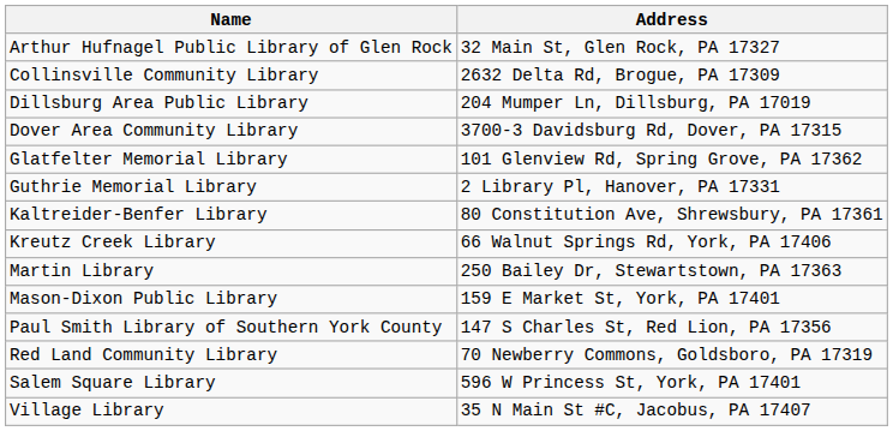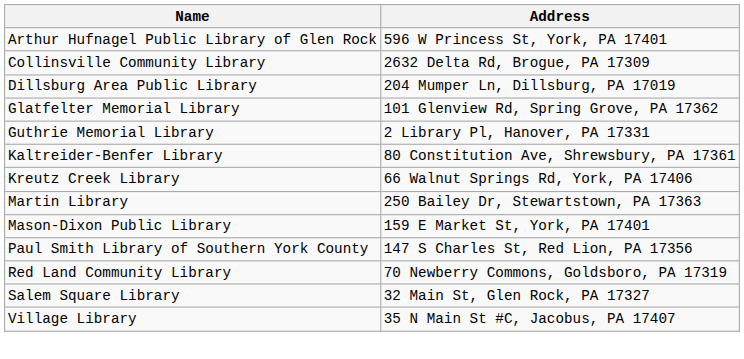 <table class="wikitable">
 <tr>
 <th>Name</th>
 <th>Address</th>
 </tr>
 <tr>
 <td>Arthur Hufnagel Public Library of Glen Rock</td>
-<td>32 Main St, Glen Rock, PA 17327</td>
+<td>596 W Princess St, York, PA 17401</td>
 </tr>
 <tr>
 <td>Collinsville Community Library</td>
 <td>2632 Delta Rd, Brogue, PA 17309</td>
 </tr>
 <tr>
 <td>Dillsburg Area Public Library</td>
 <td>204 Mumper Ln, Dillsburg, PA 17019</td>
-</tr>
-<tr>
-<td>Dover Area Community Library</td>
-<td>3700-3 Davidsburg Rd, Dover, PA 17315</td>
 </tr>
 <tr>
 <td>Glatfelter Memorial Library</td>
 <td>101 Glenview Rd, Spring Grove, PA 17362</td>
 </tr>
 <tr>
 <td>Guthrie Memorial Library</td>
 <td>2 Library Pl, Hanover, PA 17331</td>
 </tr>
 <tr>
 <td>Kaltreider-Benfer Library</td>
 <td>80 Constitution Ave, Shrewsbury, PA 17361</td>
 </tr>
 <tr>
 <td>Kreutz Creek Library</td>
 <td>66 Walnut Springs Rd, York, PA 17406</td>
 </tr>
 <tr>
 <td>Martin Library</td>
 <td>250 Bailey Dr, Stewartstown, PA 17363</td>
 </tr>
 <tr>
 <td>Mason-Dixon Public Library</td>
 <td>159 E Market St, York, PA 17401</td>
 </tr>
 <tr>
 <td>Paul Smith Library of Southern York County</td>
 <td>147 S Charles St, Red Lion, PA 17356</td>
 </tr>
 <tr>
 <td>Red Land Community Library</td>
 <td>70 Newberry Commons, Goldsboro, PA 17319</td>
 </tr>
 <tr>
 <td>Salem Square Library</td>
-<td>596 W Princess St, York, PA 17401</td>
+<td>32 Main St, Glen Rock, PA 17327</td>
 </tr>
 <tr>
 <td>Village Library</td>
 <td>35 N Main St #C, Jacobus, PA 17407</td>
 </tr>
 </table>
